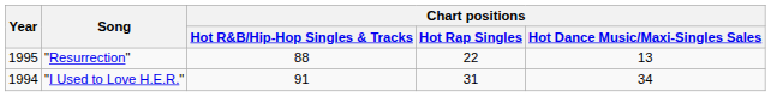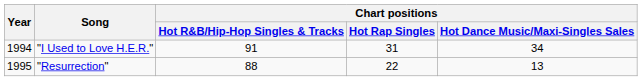 <table class="wikitable">
 <tr>
 <th rowspan="2">Year</th>
 <th rowspan="2">Song</th>
 <th colspan="3">Chart positions</th>
 </tr>
 <tr>
 <th><a href='#'>Hot R&B/Hip-Hop Singles & Tracks</a></th>
 <th><a href='#'>Hot Rap Singles</a></th>
 <th><a href='#'>Hot Dance Music/Maxi-Singles Sales</a></th>
 </tr>
 <tr>
+<td>1994</td>
+<td>"<a href='#'>I Used to Love H.E.R.</a>"</td>
+<td style="text-align:center;">91</td>
+<td style="text-align:center;">31</td>
+<td style="text-align:center;">34</td>
+</tr>
+<tr>
 <td>1995</td>
 <td>"<a href='#'>Resurrection</a>"</td>
 <td style="text-align:center;">88</td>
 <td style="text-align:center;">22</td>
 <td style="text-align:center;">13</td>
 </tr>
-<tr>
-<td>1994</td>
-<td>"<a href='#'>I Used to Love H.E.R.</a>"</td>
-<td style="text-align:center;">91</td>
-<td style="text-align:center;">31</td>
-<td style="text-align:center;">34</td>
-</tr>
 </table>
